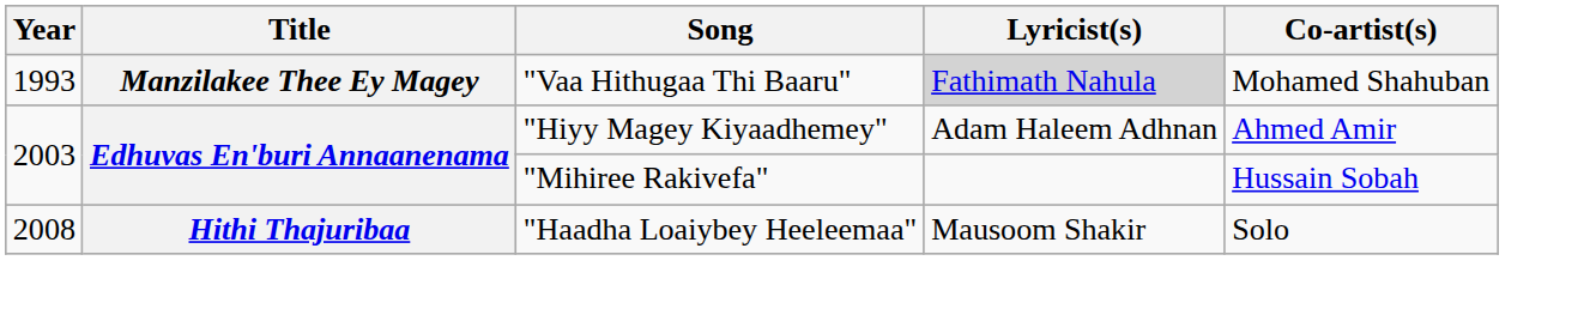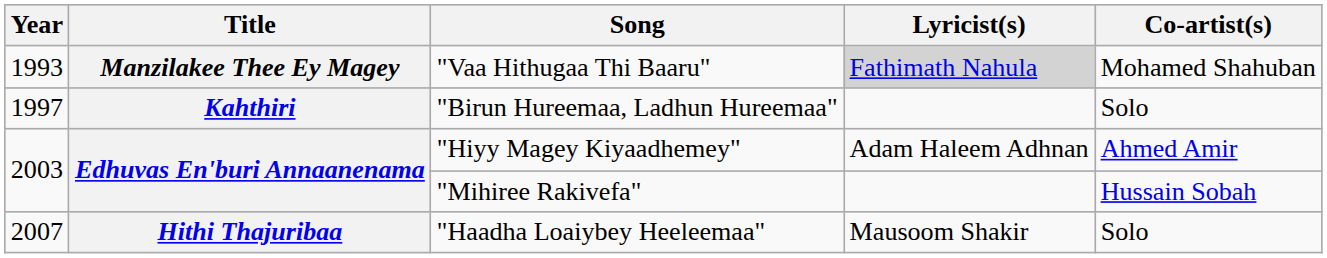 <table class="wikitable plainrowheaders">
 <tr>
 <th scope="col">Year</th>
 <th scope="col">Title</th>
 <th scope="col">Song</th>
 <th scope="col">Lyricist(s)</th>
 <th scope="col">Co-artist(s)</th>
 </tr>
 <tr>
 <td>1993</td>
 <th scope="row"><em>Manzilakee Thee Ey Magey</em></th>
 <td>"Vaa Hithugaa Thi Baaru"</td>
 <td style="background: lightgrey;"><a href='#'>Fathimath Nahula</a></td>
 <td>Mohamed Shahuban</td>
 </tr>
 <tr>
+<td>1997</td>
+<th scope="row"><em><a href='#'>Kahthiri</a></em></th>
+<td>"Birun Hureemaa, Ladhun Hureemaa"</td>
+<td></td>
+<td>Solo</td>
+</tr>
+<tr>
 <td rowspan="2">2003</td>
 <th rowspan="2" scope="row"><em><a href='#'>Edhuvas En'buri Annaanenama</a></em></th>
 <td>"Hiyy Magey Kiyaadhemey"</td>
 <td>Adam Haleem Adhnan</td>
 <td><a href='#'>Ahmed Amir</a></td>
 </tr>
 <tr>
 <td>"Mihiree Rakivefa"</td>
 <td></td>
 <td><a href='#'>Hussain Sobah</a></td>
 </tr>
 <tr>
-<td>2008</td>
+<td>2007</td>
 <th scope="row"><em><a href='#'>Hithi Thajuribaa</a></em></th>
 <td>"Haadha Loaiybey Heeleemaa"</td>
 <td>Mausoom Shakir</td>
 <td>Solo</td>
 </tr>
 </table>
